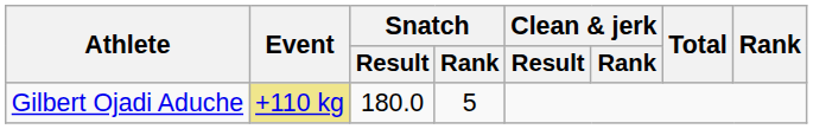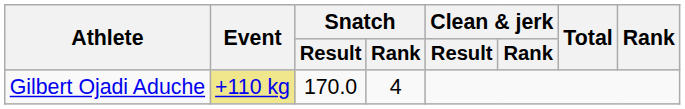 <table class="wikitable" style="font-size:90%">
 <tr>
 <th rowspan="2">Athlete</th>
 <th rowspan="2">Event</th>
 <th colspan="2">Snatch</th>
 <th colspan="2">Clean & jerk</th>
 <th rowspan="2">Total</th>
 <th rowspan="2">Rank</th>
 </tr>
 <tr style="font-size:95%">
 <th>Result</th>
 <th>Rank</th>
 <th>Result</th>
 <th>Rank</th>
 </tr>
 <tr align=center>
 <td align=left><a href='#'>Gilbert Ojadi Aduche</a></td>
 <td align=left style="background: khaki;"><a href='#'>+110 kg</a></td>
-<td>180.0</td>
-<td>5</td>
+<td>170.0</td>
+<td>4</td>
 <td colspan=4></td>
 </tr>
 </table>
